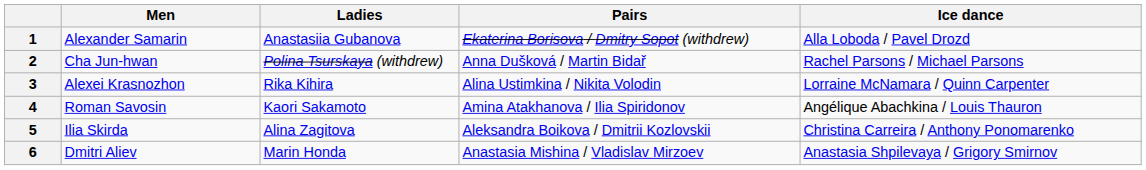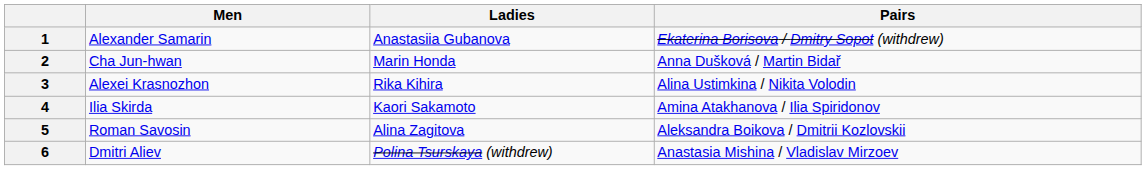 <table class="wikitable unsortable" style="text-align:left; width:100%">
 <tr>
 <th scope="col" style="width:5%"></th>
 <th scope="col" style="width:17.5%">Men</th>
 <th scope="col" style="width:17.5%">Ladies</th>
 <th scope="col" style="width:30%">Pairs</th>
-<th scope="col" style="width:30%">Ice dance</th>
 </tr>
 <tr>
 <th scope="row">1</th>
 <td> <a href='#'>Alexander Samarin</a></td>
 <td> <a href='#'>Anastasiia Gubanova</a></td>
 <td> <em><s><a href='#'>Ekaterina Borisova</a> / <a href='#'>Dmitry Sopot</a></s> (withdrew)</em></td>
-<td> <a href='#'>Alla Loboda</a> / <a href='#'>Pavel Drozd</a></td>
 </tr>
 <tr>
 <th scope="row">2</th>
 <td> <a href='#'>Cha Jun-hwan</a></td>
-<td> <em><s><a href='#'>Polina Tsurskaya</a></s> (withdrew)</em></td>
+<td> <a href='#'>Marin Honda</a></td>
 <td> <a href='#'>Anna Dušková</a> / <a href='#'>Martin Bidař</a></td>
-<td> <a href='#'>Rachel Parsons</a> / <a href='#'>Michael Parsons</a></td>
 </tr>
 <tr>
 <th scope="row">3</th>
 <td> <a href='#'>Alexei Krasnozhon</a></td>
 <td> <a href='#'>Rika Kihira</a></td>
 <td> <a href='#'>Alina Ustimkina</a> / <a href='#'>Nikita Volodin</a></td>
-<td> <a href='#'>Lorraine McNamara</a> / <a href='#'>Quinn Carpenter</a></td>
 </tr>
 <tr>
 <th scope="row">4</th>
-<td> <a href='#'>Roman Savosin</a></td>
+<td> <a href='#'>Ilia Skirda</a></td>
 <td> <a href='#'>Kaori Sakamoto</a></td>
 <td> <a href='#'>Amina Atakhanova</a> / <a href='#'>Ilia Spiridonov</a></td>
-<td> Angélique Abachkina / <a href='#'>Louis Thauron</a></td>
 </tr>
 <tr>
 <th scope="row">5</th>
-<td> <a href='#'>Ilia Skirda</a></td>
+<td> <a href='#'>Roman Savosin</a></td>
 <td> <a href='#'>Alina Zagitova</a></td>
 <td> <a href='#'>Aleksandra Boikova</a> / <a href='#'>Dmitrii Kozlovskii</a></td>
-<td> <a href='#'>Christina Carreira</a> / <a href='#'>Anthony Ponomarenko</a></td>
 </tr>
 <tr>
 <th scope="row">6</th>
 <td> <a href='#'>Dmitri Aliev</a></td>
-<td> <a href='#'>Marin Honda</a></td>
+<td> <em><s><a href='#'>Polina Tsurskaya</a></s> (withdrew)</em></td>
 <td> <a href='#'>Anastasia Mishina</a> / <a href='#'>Vladislav Mirzoev</a></td>
-<td> <a href='#'>Anastasia Shpilevaya</a> / <a href='#'>Grigory Smirnov</a></td>
 </tr>
 </table>
